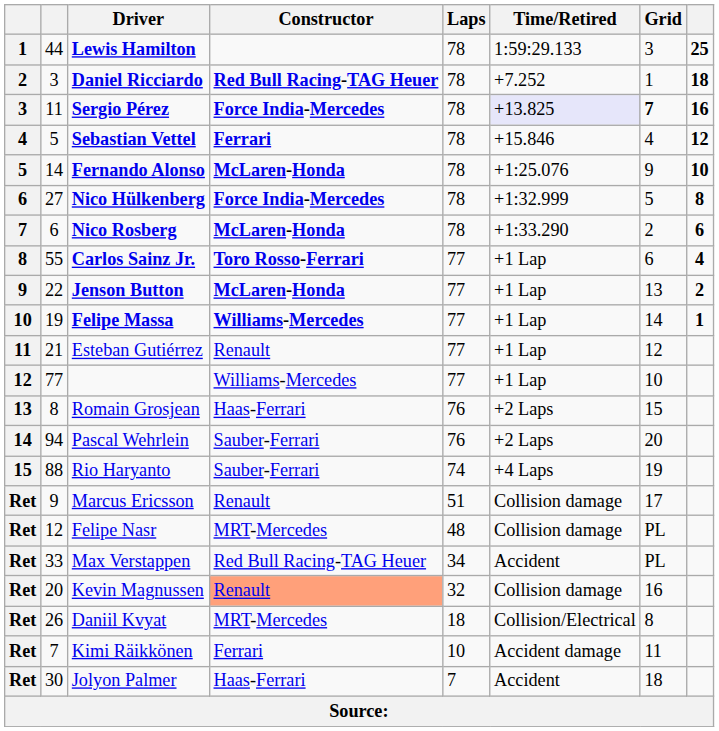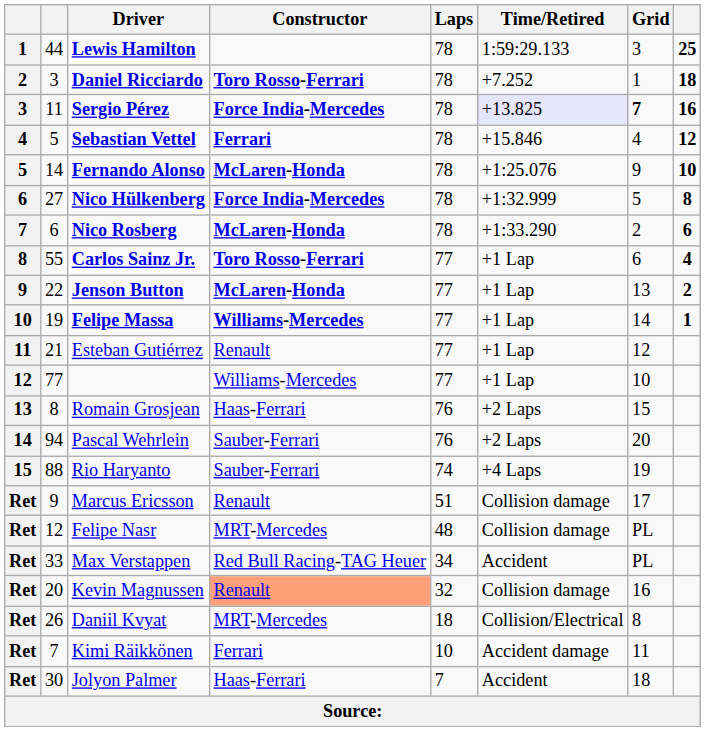 <table class="wikitable" style="font-size: 85%;">
 <tr>
 <th></th>
 <th></th>
 <th>Driver</th>
 <th>Constructor</th>
 <th>Laps</th>
 <th>Time/Retired</th>
 <th>Grid</th>
 <th></th>
 </tr>
 <tr>
 <th>1</th>
 <td align="center">44</td>
 <td><strong> <a href='#'>Lewis Hamilton</a></strong></td>
 <td></td>
 <td>78</td>
 <td>1:59:29.133</td>
 <td>3</td>
 <td align="center"><strong>25</strong></td>
 </tr>
 <tr>
 <th>2</th>
 <td align="center">3</td>
 <td><strong> <a href='#'>Daniel Ricciardo</a></strong></td>
-<td><strong><a href='#'>Red Bull Racing</a>-<a href='#'>TAG Heuer</a></strong></td>
+<td><strong><a href='#'>Toro Rosso</a>-<a href='#'>Ferrari</a></strong></td>
 <td>78</td>
 <td>+7.252</td>
 <td>1</td>
 <td align="center"><strong>18</strong></td>
 </tr>
 <tr>
 <th>3</th>
 <td align="center">11</td>
 <td><strong> <a href='#'>Sergio Pérez</a></strong></td>
 <td><strong><a href='#'>Force India</a>-<a href='#'>Mercedes</a></strong></td>
 <td>78</td>
 <td style="background: lavender;">+13.825</td>
 <td><strong>7</strong></td>
 <td align="center"><strong>16</strong></td>
 </tr>
 <tr>
 <th>4</th>
 <td align="center">5</td>
 <td><strong> <a href='#'>Sebastian Vettel</a></strong></td>
 <td><strong><a href='#'>Ferrari</a></strong></td>
 <td>78</td>
 <td>+15.846</td>
 <td>4</td>
 <td align="center"><strong>12</strong></td>
 </tr>
 <tr>
 <th>5</th>
 <td align="center">14</td>
 <td><strong> <a href='#'>Fernando Alonso</a></strong></td>
 <td><strong><a href='#'>McLaren</a>-<a href='#'>Honda</a></strong></td>
 <td>78</td>
 <td>+1:25.076</td>
 <td>9</td>
 <td align="center"><strong>10</strong></td>
 </tr>
 <tr>
 <th>6</th>
 <td align="center">27</td>
 <td><strong> <a href='#'>Nico Hülkenberg</a></strong></td>
 <td><strong><a href='#'>Force India</a>-<a href='#'>Mercedes</a></strong></td>
 <td>78</td>
 <td>+1:32.999</td>
 <td>5</td>
 <td align="center"><strong>8</strong></td>
 </tr>
 <tr>
 <th>7</th>
 <td align="center">6</td>
 <td><strong> <a href='#'>Nico Rosberg</a></strong></td>
 <td><strong><a href='#'>McLaren</a>-<a href='#'>Honda</a></strong></td>
 <td>78</td>
 <td>+1:33.290</td>
 <td>2</td>
 <td align="center"><strong>6</strong></td>
 </tr>
 <tr>
 <th>8</th>
 <td align="center">55</td>
 <td><strong> <a href='#'>Carlos Sainz Jr.</a></strong></td>
 <td><strong><a href='#'>Toro Rosso</a>-<a href='#'>Ferrari</a></strong></td>
 <td>77</td>
 <td>+1 Lap</td>
 <td>6</td>
 <td align="center"><strong>4</strong></td>
 </tr>
 <tr>
 <th>9</th>
 <td align="center">22</td>
 <td><strong> <a href='#'>Jenson Button</a></strong></td>
 <td><strong><a href='#'>McLaren</a>-<a href='#'>Honda</a></strong></td>
 <td>77</td>
 <td>+1 Lap</td>
 <td>13</td>
 <td align="center"><strong>2</strong></td>
 </tr>
 <tr>
 <th>10</th>
 <td align="center">19</td>
 <td><strong> <a href='#'>Felipe Massa</a></strong></td>
 <td><strong><a href='#'>Williams</a>-<a href='#'>Mercedes</a></strong></td>
 <td>77</td>
 <td>+1 Lap</td>
 <td>14</td>
 <td align="center"><strong>1</strong></td>
 </tr>
 <tr>
 <th>11</th>
 <td align="center">21</td>
 <td> <a href='#'>Esteban Gutiérrez</a></td>
 <td><a href='#'>Renault</a></td>
 <td>77</td>
 <td>+1 Lap</td>
 <td>12</td>
 <td></td>
 </tr>
 <tr>
 <th>12</th>
 <td align="center">77</td>
 <td></td>
 <td><a href='#'>Williams</a>-<a href='#'>Mercedes</a></td>
 <td>77</td>
 <td>+1 Lap</td>
 <td>10</td>
 <td></td>
 </tr>
 <tr>
 <th>13</th>
 <td align="center">8</td>
 <td> <a href='#'>Romain Grosjean</a></td>
 <td><a href='#'>Haas</a>-<a href='#'>Ferrari</a></td>
 <td>76</td>
 <td>+2 Laps</td>
 <td>15</td>
 <td></td>
 </tr>
 <tr>
 <th>14</th>
 <td align="center">94</td>
 <td> <a href='#'>Pascal Wehrlein</a></td>
 <td><a href='#'>Sauber</a>-<a href='#'>Ferrari</a></td>
 <td>76</td>
 <td>+2 Laps</td>
 <td>20</td>
 <td></td>
 </tr>
 <tr>
 <th>15</th>
 <td align="center">88</td>
 <td> <a href='#'>Rio Haryanto</a></td>
 <td><a href='#'>Sauber</a>-<a href='#'>Ferrari</a></td>
 <td>74</td>
 <td>+4 Laps</td>
 <td>19</td>
 <td></td>
 </tr>
 <tr>
 <th>Ret</th>
 <td align="center">9</td>
 <td> <a href='#'>Marcus Ericsson</a></td>
 <td><a href='#'>Renault</a></td>
 <td>51</td>
 <td>Collision damage</td>
 <td>17</td>
 <td></td>
 </tr>
 <tr>
 <th>Ret</th>
 <td align="center">12</td>
 <td> <a href='#'>Felipe Nasr</a></td>
 <td><a href='#'>MRT</a>-<a href='#'>Mercedes</a></td>
 <td>48</td>
 <td>Collision damage</td>
 <td>PL</td>
 <td></td>
 </tr>
 <tr>
 <th>Ret</th>
 <td align="center">33</td>
 <td> <a href='#'>Max Verstappen</a></td>
 <td><a href='#'>Red Bull Racing</a>-<a href='#'>TAG Heuer</a></td>
 <td>34</td>
 <td>Accident</td>
 <td>PL</td>
 <td></td>
 </tr>
 <tr>
 <th>Ret</th>
 <td align="center">20</td>
 <td> <a href='#'>Kevin Magnussen</a></td>
 <td style="background: lightsalmon;"><a href='#'>Renault</a></td>
 <td>32</td>
 <td>Collision damage</td>
 <td>16</td>
 <td></td>
 </tr>
 <tr>
 <th>Ret</th>
 <td align="center">26</td>
 <td> <a href='#'>Daniil Kvyat</a></td>
 <td><a href='#'>MRT</a>-<a href='#'>Mercedes</a></td>
 <td>18</td>
 <td>Collision/Electrical</td>
 <td>8</td>
 <td></td>
 </tr>
 <tr>
 <th>Ret</th>
 <td align="center">7</td>
 <td> <a href='#'>Kimi Räikkönen</a></td>
 <td><a href='#'>Ferrari</a></td>
 <td>10</td>
 <td>Accident damage</td>
 <td>11</td>
 <td></td>
 </tr>
 <tr>
 <th>Ret</th>
 <td align="center">30</td>
 <td> <a href='#'>Jolyon Palmer</a></td>
 <td><a href='#'>Haas</a>-<a href='#'>Ferrari</a></td>
 <td>7</td>
 <td>Accident</td>
 <td>18</td>
 <td></td>
 </tr>
 <tr>
 <th colspan=8>Source:</th>
 </tr>
 <tr>
 </tr>
 </table>
